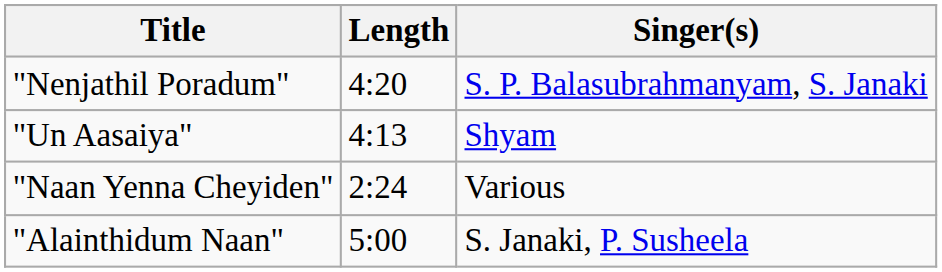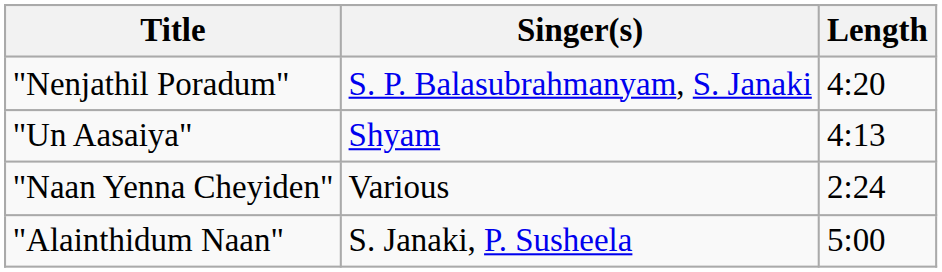 <table class="wikitable">
 <tr>
 <th>Title</th>
+<th>Singer(s)</th>
 <th>Length</th>
-<th>Singer(s)</th>
 </tr>
 <tr>
 <td>"Nenjathil Poradum"</td>
+<td><a href='#'>S. P. Balasubrahmanyam</a>, <a href='#'>S. Janaki</a></td>
 <td>4:20</td>
-<td><a href='#'>S. P. Balasubrahmanyam</a>, <a href='#'>S. Janaki</a></td>
 </tr>
 <tr>
 <td>"Un Aasaiya"</td>
+<td><a href='#'>Shyam</a></td>
 <td>4:13</td>
-<td><a href='#'>Shyam</a></td>
 </tr>
 <tr>
 <td>"Naan Yenna Cheyiden"</td>
+<td>Various</td>
 <td>2:24</td>
-<td>Various</td>
 </tr>
 <tr>
 <td>"Alainthidum Naan"</td>
+<td>S. Janaki, <a href='#'>P. Susheela</a></td>
 <td>5:00</td>
-<td>S. Janaki, <a href='#'>P. Susheela</a></td>
 </tr>
 </table>
